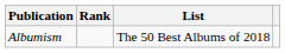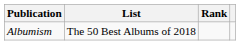 <table class="sortable wikitable">
 <tr>
 <th>Publication</th>
+<th>List</th>
 <th>Rank</th>
-<th>List</th>
 <th class="unsortable"></th>
 </tr>
 <tr>
 <td><em>Albumism</em></td>
+<td>The 50 Best Albums of 2018</td>
 <td></td>
-<td>The 50 Best Albums of 2018</td>
 <td></td>
 </tr>
 </table>
